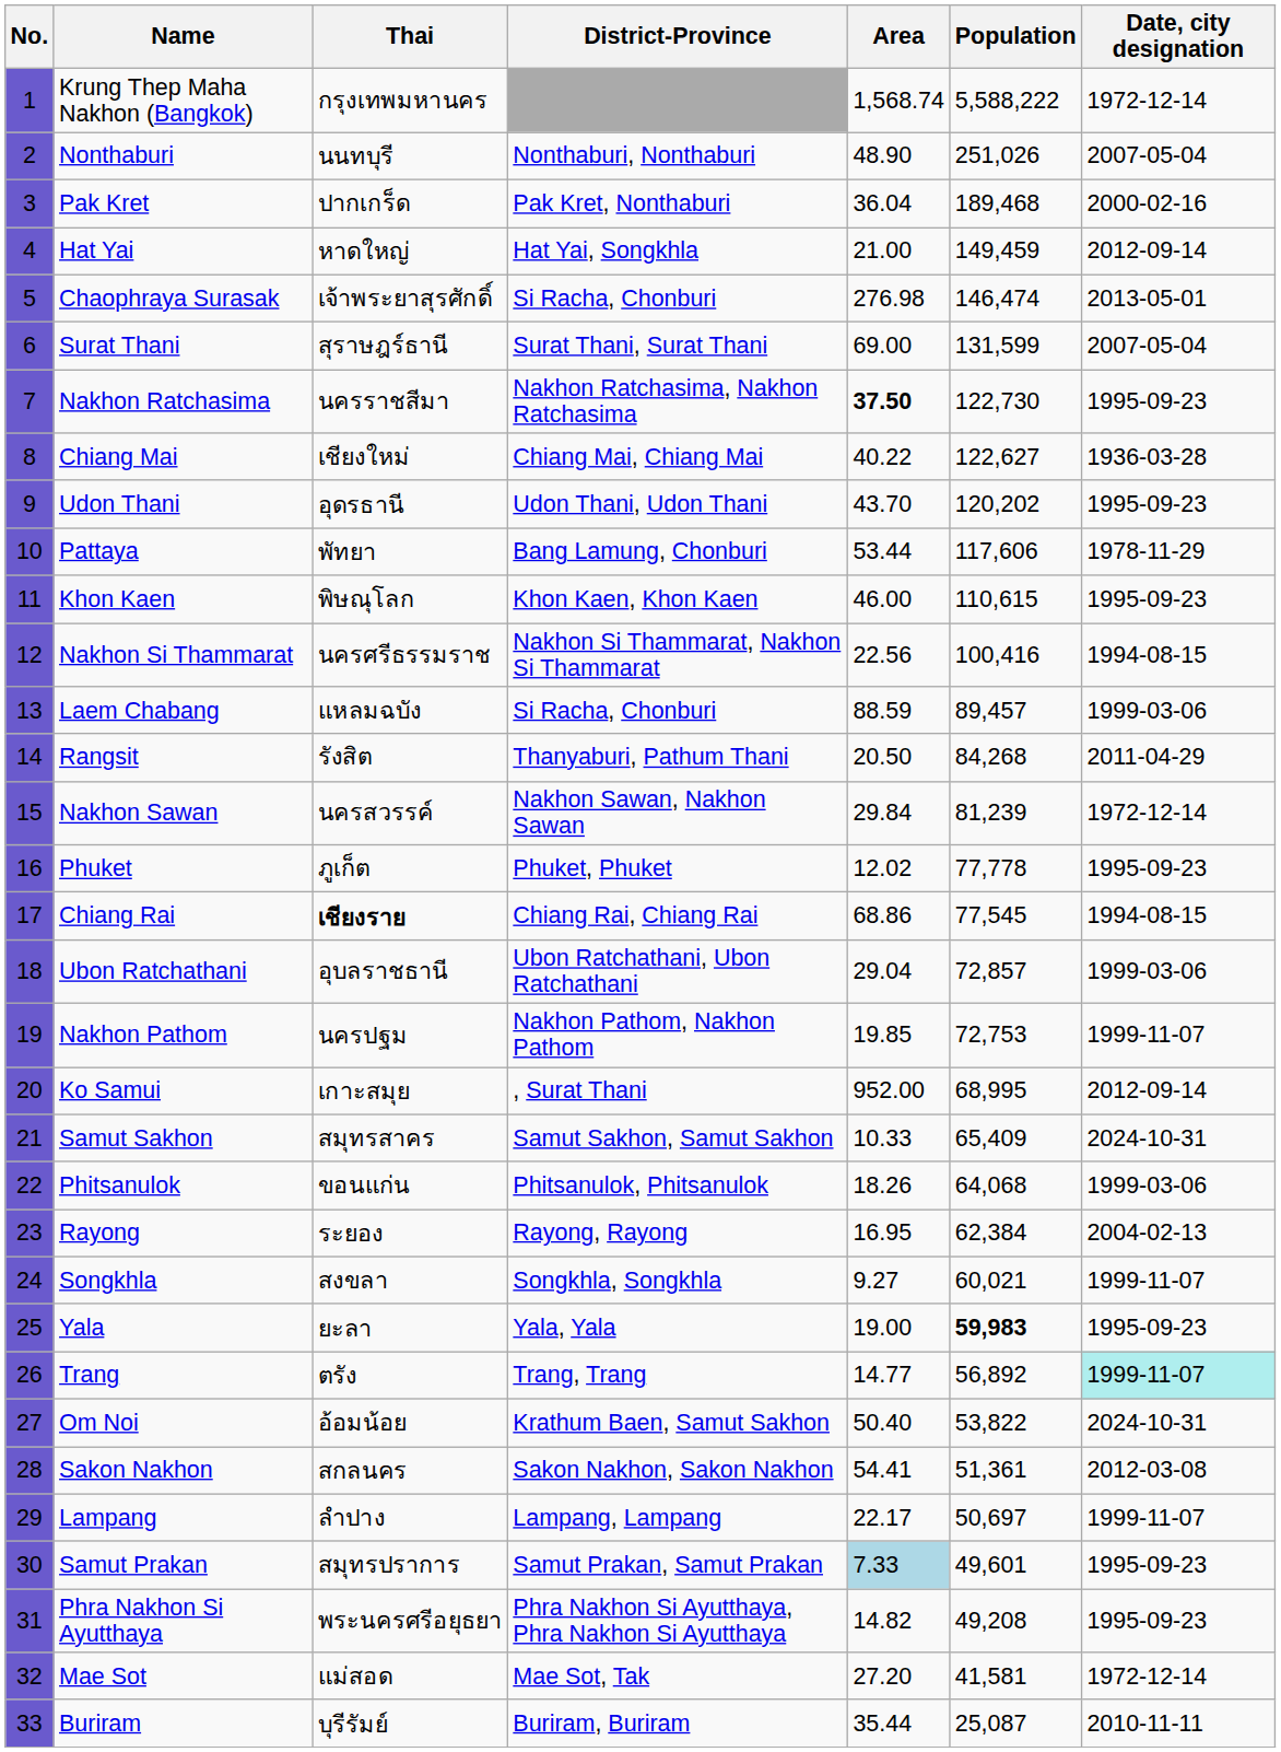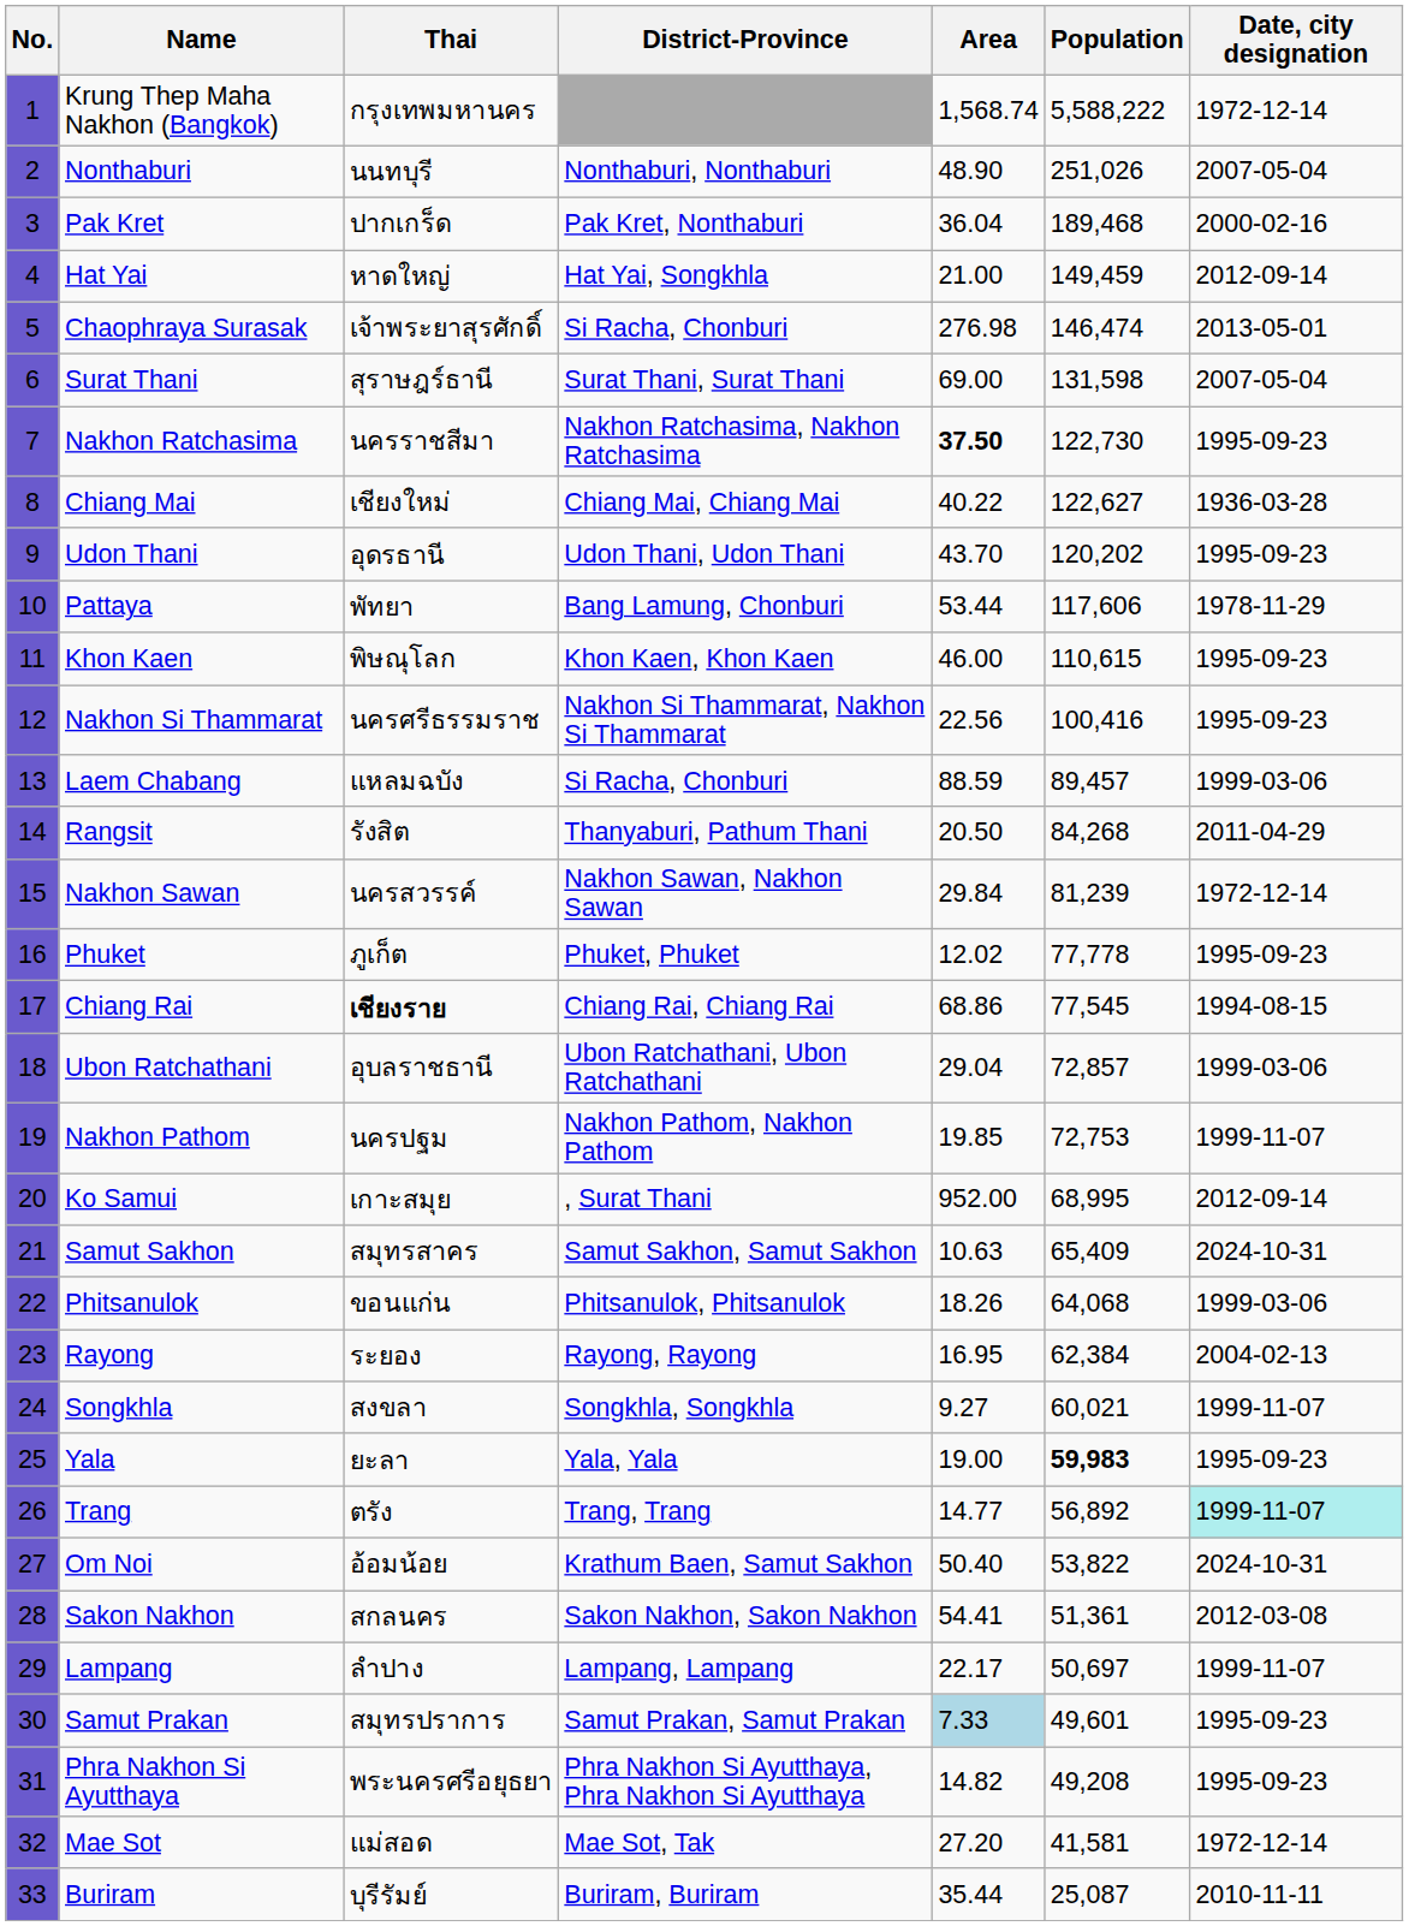 <table class="wikitable sortable">
 <tr>
 <th>No.</th>
 <th>Name</th>
 <th>Thai</th>
 <th>District-Province</th>
 <th>Area<br></th>
 <th>Population<br></th>
 <th>Date, city designation</th>
 </tr>
 <tr>
 <td align=center bgcolor="6A5ACD"><span>1</span></td>
 <td>Krung Thep Maha Nakhon (<a href='#'>Bangkok</a>)</td>
 <td>กรุงเทพมหานคร</td>
 <td bgcolor="AAAAAA"></td>
 <td>1,568.74</td>
 <td>5,588,222</td>
 <td>1972-12-14</td>
 </tr>
 <tr>
 <td align=center bgcolor="6A5ACD"><span>2</span></td>
 <td><a href='#'>Nonthaburi</a></td>
 <td>นนทบุรี</td>
 <td><a href='#'>Nonthaburi</a>, <a href='#'>Nonthaburi</a></td>
 <td>48.90</td>
 <td>251,026</td>
 <td>2007-05-04</td>
 </tr>
 <tr>
 <td align=center bgcolor="6A5ACD"><span>3</span></td>
 <td><a href='#'>Pak Kret</a></td>
 <td>ปากเกร็ด</td>
 <td><a href='#'>Pak Kret</a>, <a href='#'>Nonthaburi</a></td>
 <td>36.04</td>
 <td>189,468</td>
 <td>2000-02-16</td>
 </tr>
 <tr>
 <td align=center bgcolor="6A5ACD"><span>4</span></td>
 <td><a href='#'>Hat Yai</a></td>
 <td>หาดใหญ่</td>
 <td><a href='#'>Hat Yai</a>, <a href='#'>Songkhla</a></td>
 <td>21.00</td>
 <td>149,459</td>
 <td>2012-09-14</td>
 </tr>
 <tr>
 <td align=center bgcolor="6A5ACD"><span>5</span></td>
 <td><a href='#'>Chaophraya Surasak</a></td>
 <td>เจ้าพระยาสุรศักดิ์</td>
 <td><a href='#'>Si Racha</a>, <a href='#'>Chonburi</a></td>
 <td>276.98</td>
 <td>146,474</td>
 <td>2013-05-01</td>
 </tr>
 <tr>
 <td align=center bgcolor="6A5ACD"><span>6</span></td>
 <td><a href='#'>Surat Thani</a></td>
 <td>สุราษฎร์ธานี</td>
 <td><a href='#'>Surat Thani</a>, <a href='#'>Surat Thani</a></td>
 <td>69.00</td>
-<td>131,599</td>
+<td>131,598</td>
 <td>2007-05-04</td>
 </tr>
 <tr>
 <td align=center bgcolor="6A5ACD"><span>7</span></td>
 <td><a href='#'>Nakhon Ratchasima</a></td>
 <td>นครราชสีมา</td>
 <td><a href='#'>Nakhon Ratchasima</a>, <a href='#'>Nakhon Ratchasima</a></td>
 <td><strong>37.50</strong></td>
 <td>122,730</td>
 <td>1995-09-23</td>
 </tr>
 <tr>
 <td align=center bgcolor="6A5ACD"><span>8</span></td>
 <td><a href='#'>Chiang Mai</a></td>
 <td>เชียงใหม่</td>
 <td><a href='#'>Chiang Mai</a>, <a href='#'>Chiang Mai</a></td>
 <td>40.22</td>
 <td>122,627</td>
 <td>1936-03-28</td>
 </tr>
 <tr>
 <td align=center bgcolor="6A5ACD"><span>9</span></td>
 <td><a href='#'>Udon Thani</a></td>
 <td>อุดรธานี</td>
 <td><a href='#'>Udon Thani</a>, <a href='#'>Udon Thani</a></td>
 <td>43.70</td>
 <td>120,202</td>
 <td>1995-09-23</td>
 </tr>
 <tr>
 <td align=center bgcolor="6A5ACD"><span>10</span></td>
 <td><a href='#'>Pattaya</a></td>
 <td>พัทยา</td>
 <td><a href='#'>Bang Lamung</a>, <a href='#'>Chonburi</a></td>
 <td>53.44</td>
 <td>117,606</td>
 <td>1978-11-29</td>
 </tr>
 <tr>
 <td align=center bgcolor="6A5ACD"><span>11</span></td>
 <td><a href='#'>Khon Kaen</a></td>
 <td>พิษณุโลก</td>
 <td><a href='#'>Khon Kaen</a>, <a href='#'>Khon Kaen</a></td>
 <td>46.00</td>
 <td>110,615</td>
 <td>1995-09-23</td>
 </tr>
 <tr>
 <td align=center bgcolor="6A5ACD"><span>12</span></td>
 <td><a href='#'>Nakhon Si Thammarat</a></td>
 <td>นครศรีธรรมราช</td>
 <td><a href='#'>Nakhon Si Thammarat</a>, <a href='#'>Nakhon Si Thammarat</a></td>
 <td>22.56</td>
 <td>100,416</td>
-<td>1994-08-15</td>
+<td>1995-09-23</td>
 </tr>
 <tr>
 <td align=center bgcolor="6A5ACD"><span>13</span></td>
 <td><a href='#'>Laem Chabang</a></td>
 <td>แหลมฉบัง</td>
 <td><a href='#'>Si Racha</a>, <a href='#'>Chonburi</a></td>
 <td>88.59</td>
 <td>89,457</td>
 <td>1999-03-06</td>
 </tr>
 <tr>
 <td align=center bgcolor="6A5ACD"><span>14</span></td>
 <td><a href='#'>Rangsit</a></td>
 <td>รังสิต</td>
 <td><a href='#'>Thanyaburi</a>, <a href='#'>Pathum Thani</a></td>
 <td>20.50</td>
 <td>84,268</td>
 <td>2011-04-29</td>
 </tr>
 <tr>
 <td align=center bgcolor="6A5ACD"><span>15</span></td>
 <td><a href='#'>Nakhon Sawan</a></td>
 <td>นครสวรรค์</td>
 <td><a href='#'>Nakhon Sawan</a>, <a href='#'>Nakhon Sawan</a></td>
 <td>29.84</td>
 <td>81,239</td>
 <td>1972-12-14</td>
 </tr>
 <tr>
 <td align=center bgcolor="6A5ACD"><span>16</span></td>
 <td><a href='#'>Phuket</a></td>
 <td>ภูเก็ต</td>
 <td><a href='#'>Phuket</a>, <a href='#'>Phuket</a></td>
 <td>12.02</td>
 <td>77,778</td>
 <td>1995-09-23</td>
 </tr>
 <tr>
 <td align=center bgcolor="6A5ACD"><span>17</span></td>
 <td><a href='#'>Chiang Rai</a></td>
 <td><strong>เชียงราย</strong></td>
 <td><a href='#'>Chiang Rai</a>, <a href='#'>Chiang Rai</a></td>
 <td>68.86</td>
 <td>77,545</td>
 <td>1994-08-15</td>
 </tr>
 <tr>
 <td align=center bgcolor="6A5ACD"><span>18</span></td>
 <td><a href='#'>Ubon Ratchathani</a></td>
 <td>อุบลราชธานี</td>
 <td><a href='#'>Ubon Ratchathani</a>, <a href='#'>Ubon Ratchathani</a></td>
 <td>29.04</td>
 <td>72,857</td>
 <td>1999-03-06</td>
 </tr>
 <tr>
 <td align=center bgcolor="6A5ACD"><span>19</span></td>
 <td><a href='#'>Nakhon Pathom</a></td>
 <td>นครปฐม</td>
 <td><a href='#'>Nakhon Pathom</a>, <a href='#'>Nakhon Pathom</a></td>
 <td>19.85</td>
 <td>72,753</td>
 <td>1999-11-07</td>
 </tr>
 <tr>
 <td align=center bgcolor="6A5ACD"><span>20</span></td>
 <td><a href='#'>Ko Samui</a></td>
 <td>เกาะสมุย</td>
 <td>, <a href='#'>Surat Thani</a></td>
 <td>952.00</td>
 <td>68,995</td>
 <td>2012-09-14</td>
 </tr>
 <tr>
 <td align=center bgcolor="6A5ACD"><span>21</span></td>
 <td><a href='#'>Samut Sakhon</a></td>
 <td>สมุทรสาคร</td>
 <td><a href='#'>Samut Sakhon</a>, <a href='#'>Samut Sakhon</a></td>
-<td>10.33</td>
+<td>10.63</td>
 <td>65,409</td>
 <td>2024-10-31 </td>
 </tr>
 <tr>
 <td align=center bgcolor="6A5ACD"><span>22</span></td>
 <td><a href='#'>Phitsanulok</a></td>
 <td>ขอนแก่น</td>
 <td><a href='#'>Phitsanulok</a>, <a href='#'>Phitsanulok</a></td>
 <td>18.26</td>
 <td>64,068</td>
 <td>1999-03-06</td>
 </tr>
 <tr>
 <td align=center bgcolor="6A5ACD"><span>23</span></td>
 <td><a href='#'>Rayong</a></td>
 <td>ระยอง</td>
 <td><a href='#'>Rayong</a>, <a href='#'>Rayong</a></td>
 <td>16.95</td>
 <td>62,384</td>
 <td>2004-02-13</td>
 </tr>
 <tr>
 <td align=center bgcolor="6A5ACD"><span>24</span></td>
 <td><a href='#'>Songkhla</a></td>
 <td>สงขลา</td>
 <td><a href='#'>Songkhla</a>, <a href='#'>Songkhla</a></td>
 <td>9.27</td>
 <td>60,021</td>
 <td>1999-11-07</td>
 </tr>
 <tr>
 <td align=center bgcolor="6A5ACD"><span>25</span></td>
 <td><a href='#'>Yala</a></td>
 <td>ยะลา</td>
 <td><a href='#'>Yala</a>, <a href='#'>Yala</a></td>
 <td>19.00</td>
 <td><strong>59,983</strong></td>
 <td>1995-09-23</td>
 </tr>
 <tr>
 <td align=center bgcolor="6A5ACD"><span>26</span></td>
 <td><a href='#'>Trang</a></td>
 <td>ตรัง</td>
 <td><a href='#'>Trang</a>, <a href='#'>Trang</a></td>
 <td>14.77</td>
 <td>56,892</td>
 <td style="background: paleturquoise;">1999-11-07</td>
 </tr>
 <tr>
 <td align=center bgcolor="6A5ACD"><span>27</span></td>
 <td><a href='#'>Om Noi</a></td>
 <td>อ้อมน้อย</td>
 <td><a href='#'>Krathum Baen</a>, <a href='#'>Samut Sakhon</a></td>
 <td>50.40</td>
 <td>53,822</td>
 <td>2024-10-31 </td>
 </tr>
 <tr>
 <td align=center bgcolor="6A5ACD"><span>28</span></td>
 <td><a href='#'>Sakon Nakhon</a></td>
 <td>สกลนคร</td>
 <td><a href='#'>Sakon Nakhon</a>, <a href='#'>Sakon Nakhon</a></td>
 <td>54.41</td>
 <td>51,361</td>
 <td>2012-03-08</td>
 </tr>
 <tr>
 <td align=center bgcolor="6A5ACD"><span>29</span></td>
 <td><a href='#'>Lampang</a></td>
 <td>ลำปาง</td>
 <td><a href='#'>Lampang</a>, <a href='#'>Lampang</a></td>
 <td>22.17</td>
 <td>50,697</td>
 <td>1999-11-07</td>
 </tr>
 <tr>
 <td align=center bgcolor="6A5ACD"><span>30</span></td>
 <td><a href='#'>Samut Prakan</a></td>
 <td>สมุทรปราการ</td>
 <td><a href='#'>Samut Prakan</a>, <a href='#'>Samut Prakan</a></td>
 <td style="background: lightblue;">7.33</td>
 <td>49,601</td>
 <td>1995-09-23</td>
 </tr>
 <tr>
 <td align=center bgcolor="6A5ACD"><span>31</span></td>
 <td><a href='#'>Phra Nakhon Si Ayutthaya</a></td>
 <td>พระนครศรีอยุธยา</td>
 <td><a href='#'>Phra Nakhon Si Ayutthaya</a>, <a href='#'>Phra Nakhon Si Ayutthaya</a></td>
 <td>14.82</td>
 <td>49,208</td>
 <td>1995-09-23</td>
 </tr>
 <tr>
 <td align=center bgcolor="6A5ACD"><span>32</span></td>
 <td><a href='#'>Mae Sot</a></td>
 <td>แม่สอด</td>
 <td><a href='#'>Mae Sot</a>, <a href='#'>Tak</a></td>
 <td>27.20</td>
 <td>41,581</td>
 <td>1972-12-14</td>
 </tr>
 <tr>
 <td align=center bgcolor="6A5ACD"><span>33</span></td>
 <td><a href='#'>Buriram</a></td>
 <td>บุรีรัมย์</td>
 <td><a href='#'>Buriram</a>, <a href='#'>Buriram</a></td>
 <td>35.44</td>
 <td>25,087</td>
 <td>2010-11-11</td>
 </tr>
 <tr>
 </tr>
 </table>
